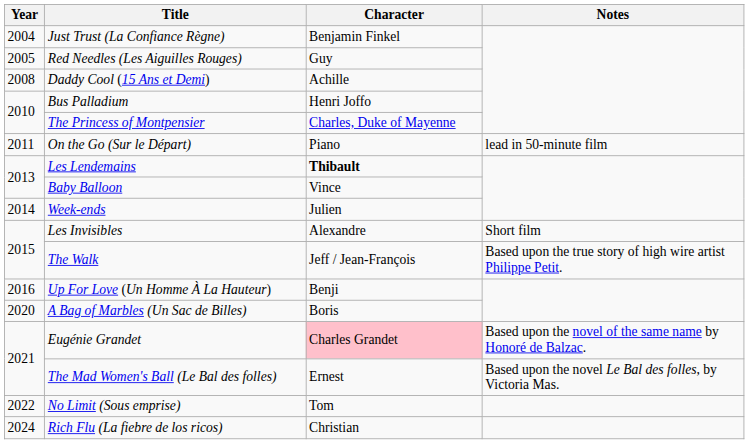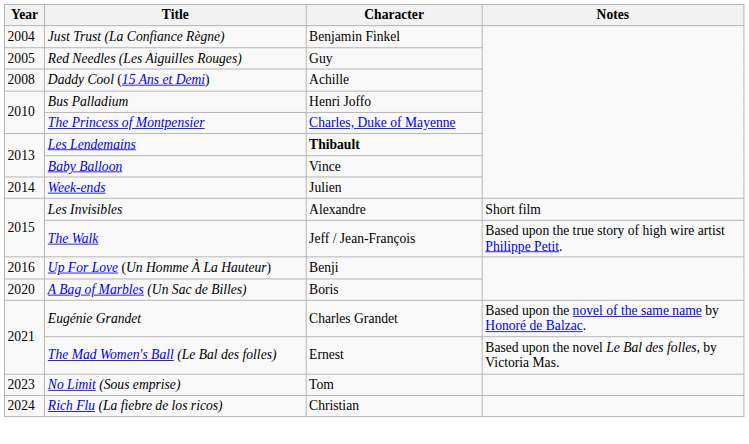 <table class="wikitable">
 <tr>
 <th scope="col" width="40">Year</th>
 <th scope="col" width="300">Title</th>
 <th scope="col" width="200">Character</th>
 <th scope="col" width="300">Notes</th>
 </tr>
 <tr>
 <td>2004</td>
 <td><em>Just Trust (La Confiance Règne)</em></td>
 <td>Benjamin Finkel</td>
 </tr>
 <tr>
 <td>2005</td>
 <td><em>Red Needles</em> <em>(Les Aiguilles Rouges)</em></td>
 <td>Guy</td>
 </tr>
 <tr>
 <td>2008</td>
 <td><em>Daddy Cool</em> (<a href='#'><em>15 Ans et Demi</em></a>)</td>
 <td>Achille</td>
 </tr>
 <tr>
 <td rowspan="2">2010</td>
 <td><em>Bus Palladium</em></td>
 <td>Henri Joffo</td>
 </tr>
 <tr>
 <td><em><a href='#'>The Princess of Montpensier</a></em></td>
 <td><a href='#'>Charles, Duke of Mayenne</a></td>
-</tr>
-<tr>
-<td>2011</td>
-<td><em>On the Go (Sur le Départ)</em></td>
-<td>Piano</td>
-<td>lead in 50-minute film</td>
 </tr>
 <tr>
 <td rowspan="2">2013</td>
 <td><em><a href='#'>Les Lendemains</a></em></td>
 <td><strong>Thibault</strong></td>
 </tr>
 <tr>
 <td><em><a href='#'>Baby Balloon</a></em></td>
 <td>Vince</td>
 </tr>
 <tr>
 <td>2014</td>
 <td><em><a href='#'>Week-ends</a></em></td>
 <td>Julien</td>
 </tr>
 <tr>
 <td rowspan="2">2015</td>
 <td><em>Les Invisibles</em></td>
 <td>Alexandre</td>
 <td>Short film</td>
 </tr>
 <tr>
 <td><a href='#'><em>The Walk</em></a></td>
 <td>Jeff / Jean-François</td>
 <td>Based upon the true story of high wire artist <a href='#'>Philippe Petit</a>.</td>
 </tr>
 <tr>
 <td>2016</td>
 <td><em><a href='#'>Up For Love</a></em> (<em>Un Homme À La Hauteur</em>)</td>
 <td>Benji</td>
 </tr>
 <tr>
 <td>2020</td>
 <td><em><a href='#'>A Bag of Marbles</a> (Un Sac de Billes)</em></td>
 <td>Boris</td>
 </tr>
 <tr>
 <td rowspan="2">2021</td>
 <td><em>Eugénie Grandet</em></td>
-<td style="background: pink;">Charles Grandet</td>
+<td>Charles Grandet</td>
 <td>Based upon the <a href='#'>novel of the same name</a> by <a href='#'>Honoré de Balzac</a>.</td>
 </tr>
 <tr>
 <td><em><a href='#'>The Mad Women's Ball</a> (Le Bal des folles)</em></td>
 <td>Ernest</td>
 <td>Based upon the novel <em>Le Bal des folles</em>, by Victoria Mas.</td>
 </tr>
 <tr>
-<td>2022</td>
+<td>2023</td>
 <td><em><a href='#'>No Limit</a></em> <em>(Sous emprise)</em></td>
 <td>Tom</td>
 </tr>
 <tr>
 <td>2024</td>
 <td><em><a href='#'>Rich Flu</a></em> <em>(La fiebre de los ricos)</em></td>
 <td>Christian</td>
 <td></td>
 </tr>
 </table>
